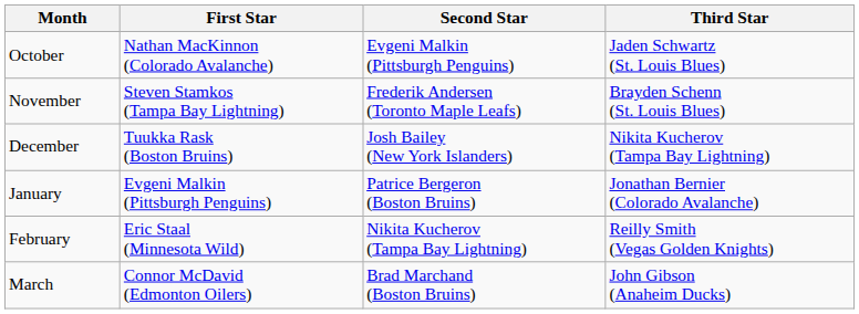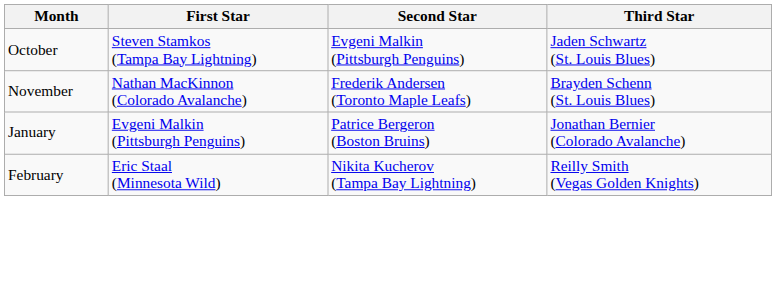 <table class="wikitable" style="width: 50em;">
 <tr style="text-align:center;">
 <th>Month</th>
 <th>First Star</th>
 <th>Second Star</th>
 <th>Third Star</th>
 </tr>
 <tr>
 <td>October</td>
-<td><a href='#'>Nathan MacKinnon</a><br>(<a href='#'>Colorado Avalanche</a>)</td>
+<td><a href='#'>Steven Stamkos</a><br>(<a href='#'>Tampa Bay Lightning</a>)</td>
 <td><a href='#'>Evgeni Malkin</a><br>(<a href='#'>Pittsburgh Penguins</a>)</td>
 <td><a href='#'>Jaden Schwartz</a><br>(<a href='#'>St. Louis Blues</a>)</td>
 </tr>
 <tr>
 <td>November</td>
-<td><a href='#'>Steven Stamkos</a><br>(<a href='#'>Tampa Bay Lightning</a>)</td>
+<td><a href='#'>Nathan MacKinnon</a><br>(<a href='#'>Colorado Avalanche</a>)</td>
 <td><a href='#'>Frederik Andersen</a><br>(<a href='#'>Toronto Maple Leafs</a>)</td>
 <td><a href='#'>Brayden Schenn</a><br>(<a href='#'>St. Louis Blues</a>)</td>
-</tr>
-<tr>
-<td>December</td>
-<td><a href='#'>Tuukka Rask</a><br>(<a href='#'>Boston Bruins</a>)</td>
-<td><a href='#'>Josh Bailey</a><br>(<a href='#'>New York Islanders</a>)</td>
-<td><a href='#'>Nikita Kucherov</a><br>(<a href='#'>Tampa Bay Lightning</a>)</td>
 </tr>
 <tr>
 <td>January</td>
 <td><a href='#'>Evgeni Malkin</a><br>(<a href='#'>Pittsburgh Penguins</a>)</td>
 <td><a href='#'>Patrice Bergeron</a><br>(<a href='#'>Boston Bruins</a>)</td>
 <td><a href='#'>Jonathan Bernier</a><br>(<a href='#'>Colorado Avalanche</a>)</td>
 </tr>
 <tr>
 <td>February</td>
 <td><a href='#'>Eric Staal</a><br>(<a href='#'>Minnesota Wild</a>)</td>
 <td><a href='#'>Nikita Kucherov</a><br>(<a href='#'>Tampa Bay Lightning</a>)</td>
 <td><a href='#'>Reilly Smith</a><br>(<a href='#'>Vegas Golden Knights</a>)</td>
 </tr>
-<tr>
-<td>March</td>
-<td><a href='#'>Connor McDavid</a><br>(<a href='#'>Edmonton Oilers</a>)</td>
-<td><a href='#'>Brad Marchand</a><br>(<a href='#'>Boston Bruins</a>)</td>
-<td><a href='#'>John Gibson</a><br>(<a href='#'>Anaheim Ducks</a>)</td>
-</tr>
 </table>
